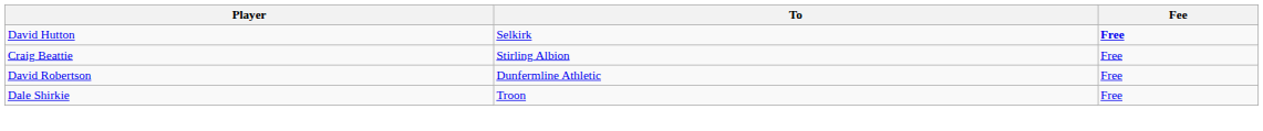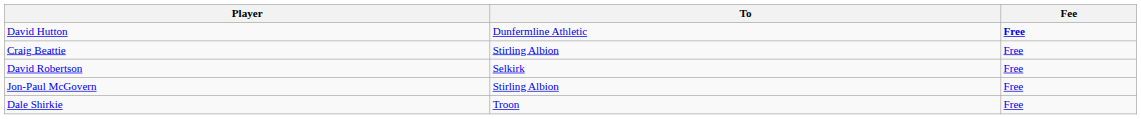 <table class="wikitable" style="text-align:center; font-size:95%;width:98%; text-align:left">
 <tr>
 <th>Player</th>
 <th>To</th>
 <th>Fee</th>
 </tr>
 <tr>
 <td> <a href='#'>David Hutton</a></td>
-<td> <a href='#'>Selkirk</a></td>
+<td> <a href='#'>Dunfermline Athletic</a></td>
 <td><strong><a href='#'>Free</a></strong></td>
 </tr>
 <tr>
 <td> <a href='#'>Craig Beattie</a></td>
 <td> <a href='#'>Stirling Albion</a></td>
 <td><a href='#'>Free</a></td>
 </tr>
 <tr>
 <td> <a href='#'>David Robertson</a></td>
-<td> <a href='#'>Dunfermline Athletic</a></td>
+<td> <a href='#'>Selkirk</a></td>
+<td><a href='#'>Free</a></td>
+</tr>
+<tr>
+<td> <a href='#'>Jon-Paul McGovern</a></td>
+<td> <a href='#'>Stirling Albion</a></td>
 <td><a href='#'>Free</a></td>
 </tr>
 <tr>
 <td> <a href='#'>Dale Shirkie</a></td>
 <td> <a href='#'>Troon</a></td>
 <td><a href='#'>Free</a></td>
 </tr>
 </table>
